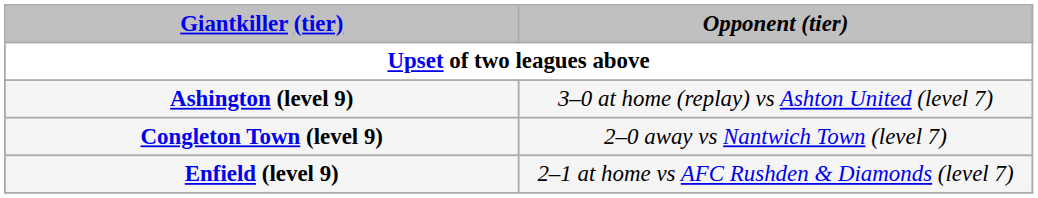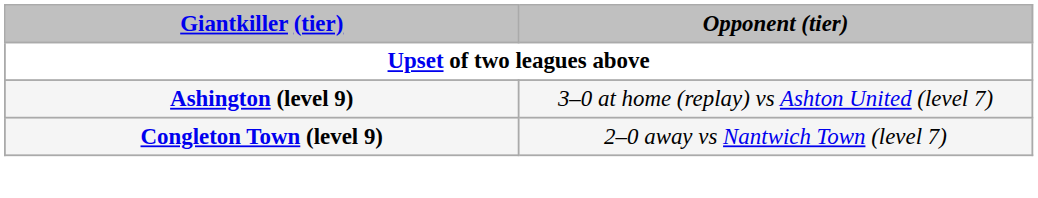 <table class="wikitable" style="width: 575px; background:WhiteSmoke; text-align:center; font-size:80%">
 <tr>
 <td scope="col" style="width: 30.00%; background:silver;"><strong><a href='#'>Giantkiller</a> <a href='#'>(tier)</a></strong></td>
 <td scope="col" style="width: 30.00%; background:silver;"><strong> <em>Opponent (tier)</em> </strong></td>
 </tr>
 <tr>
 <td colspan="2" style= background:White><strong><a href='#'>Upset</a> of two leagues above</strong></td>
 </tr>
 <tr>
 <td><strong><a href='#'>Ashington</a> (level 9)</strong></td>
 <td><em>3–0 at home (replay) vs <a href='#'>Ashton United</a> (level 7)</em></td>
 </tr>
 <tr>
 <td><strong><a href='#'>Congleton Town</a> (level 9)</strong></td>
 <td><em>2–0 away vs <a href='#'>Nantwich Town</a> (level 7)</em></td>
 </tr>
-<tr>
-<td><strong><a href='#'>Enfield</a> (level 9)</strong></td>
-<td><em>2–1 at home vs <a href='#'>AFC Rushden & Diamonds</a> (level 7)</em></td>
-</tr>
 </table>
